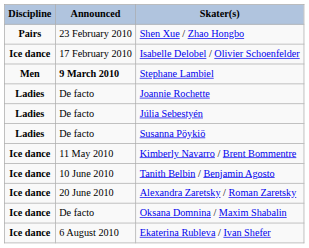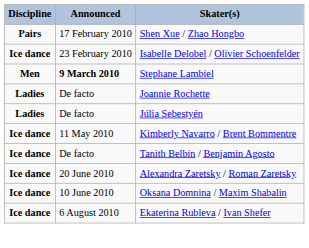 <table border="2" cellpadding="5" cellspacing="0" style="margin: 1em 1em 1em 0; background: #f9f9f9; border: 1px #aaa solid; border-collapse: collapse; font-size: 90%;">
 <tr bgcolor="#B0C4DE" align="center">
 <th>Discipline</th>
 <th>Announced</th>
 <th>Skater(s)</th>
 </tr>
 <tr>
 <th>Pairs</th>
-<td>23 February 2010</td>
+<td>17 February 2010</td>
 <td><a href='#'>Shen Xue</a> / <a href='#'>Zhao Hongbo</a></td>
 </tr>
 <tr>
 <th>Ice dance</th>
-<td>17 February 2010</td>
+<td>23 February 2010</td>
 <td><a href='#'>Isabelle Delobel</a> / <a href='#'>Olivier Schoenfelder</a></td>
 </tr>
 <tr>
 <th>Men</th>
 <td><strong>9 March 2010</strong></td>
 <td><a href='#'>Stephane Lambiel</a></td>
 </tr>
 <tr>
 <th>Ladies</th>
 <td>De facto</td>
 <td><a href='#'>Joannie Rochette</a></td>
 </tr>
 <tr>
 <th>Ladies</th>
 <td>De facto</td>
 <td><a href='#'>Júlia Sebestyén</a></td>
 </tr>
 <tr>
-<th>Ladies</th>
-<td>De facto</td>
-<td><a href='#'>Susanna Pöykiö</a></td>
-</tr>
-<tr>
 <th>Ice dance</th>
 <td>11 May 2010</td>
 <td><a href='#'>Kimberly Navarro</a> / <a href='#'>Brent Bommentre</a></td>
 </tr>
 <tr>
 <th>Ice dance</th>
-<td>10 June 2010</td>
+<td>De facto</td>
 <td><a href='#'>Tanith Belbin</a> / <a href='#'>Benjamin Agosto</a></td>
 </tr>
 <tr>
 <th>Ice dance</th>
 <td>20 June 2010</td>
 <td><a href='#'>Alexandra Zaretsky</a> / <a href='#'>Roman Zaretsky</a></td>
 </tr>
 <tr>
 <th>Ice dance</th>
-<td>De facto</td>
+<td>10 June 2010</td>
 <td><a href='#'>Oksana Domnina</a> / <a href='#'>Maxim Shabalin</a></td>
 </tr>
 <tr>
 <th>Ice dance</th>
 <td>6 August 2010</td>
 <td><a href='#'>Ekaterina Rubleva</a> / <a href='#'>Ivan Shefer</a></td>
 </tr>
 </table>
